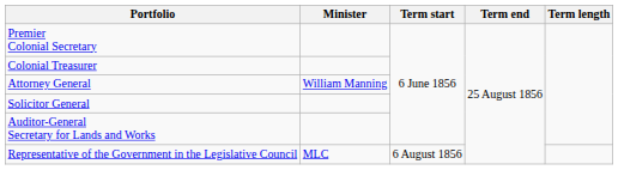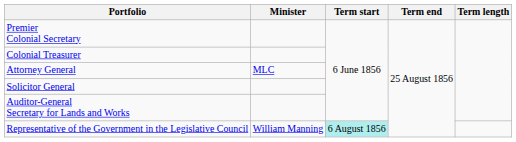 <table class="wikitable sortable">
 <tr>
 <th>Portfolio</th>
 <th>Minister</th>
 <th>Term start</th>
 <th>Term end</th>
 <th>Term length</th>
 </tr>
 <tr>
 <td><a href='#'>Premier</a><br><a href='#'>Colonial Secretary</a><br></td>
 <td></td>
 <td rowspan="5" align="center">6 June 1856</td>
 <td rowspan="6" align="center">25 August 1856</td>
 <td rowspan="5" align="center"></td>
 </tr>
 <tr>
 <td><a href='#'>Colonial Treasurer</a></td>
 <td></td>
 </tr>
 <tr>
 <td><a href='#'>Attorney General</a></td>
-<td><a href='#'>William Manning</a></td>
+<td> <a href='#'>MLC</a></td>
 </tr>
 <tr>
 <td><a href='#'>Solicitor General</a></td>
 <td></td>
 </tr>
 <tr>
 <td><a href='#'>Auditor-General</a><br><a href='#'>Secretary for Lands and Works</a></td>
 <td></td>
 </tr>
 <tr>
 <td><a href='#'>Representative of the Government in the Legislative Council</a></td>
-<td> <a href='#'>MLC</a></td>
-<td>6 August 1856</td>
+<td><a href='#'>William Manning</a></td>
+<td style="background: paleturquoise;">6 August 1856</td>
 <td></td>
 </tr>
 </table>
